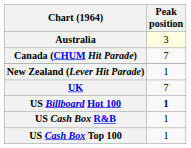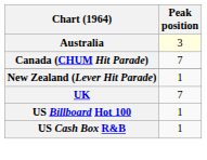 <table class="wikitable sortable plainrowheaders">
 <tr>
 <th scope="col">Chart (1964)</th>
 <th scope="col">Peak<br>position</th>
 </tr>
 <tr>
 <th scope="row">Australia</th>
 <td style="background: lightyellow; text-align:center;">3</td>
 </tr>
 <tr>
 <th scope="row">Canada (<a href='#'>CHUM</a> <em>Hit Parade</em>)</th>
 <td style="text-align:center;">7</td>
 </tr>
 <tr>
 </tr>
 <tr>
 <th scope="row">New Zealand (<em>Lever Hit Parade</em>)</th>
 <td style="text-align:center;">1</td>
 </tr>
 <tr>
 <th scope="row"><a href='#'>UK</a></th>
 <td style="text-align:center;">7</td>
 </tr>
 <tr>
 <th scope="row">US <em><a href='#'>Billboard</a></em> <a href='#'>Hot 100</a></th>
-<td style="text-align:center;"><strong>1</strong></td>
+<td style="text-align:center;">1</td>
 </tr>
 <tr>
 <th scope="row">US <em>Cash Box</em> <a href='#'>R&B</a></th>
 <td style="text-align:center;">1</td>
 </tr>
-<tr>
-<th scope="row">US <a href='#'><em>Cash Box</em></a> Top 100</th>
-<td align="center">1</td>
-</tr>
 </table>
